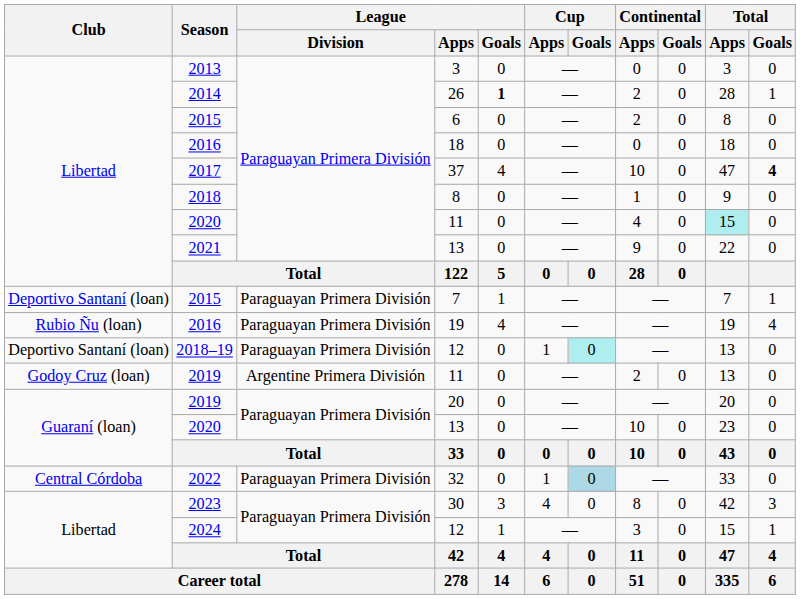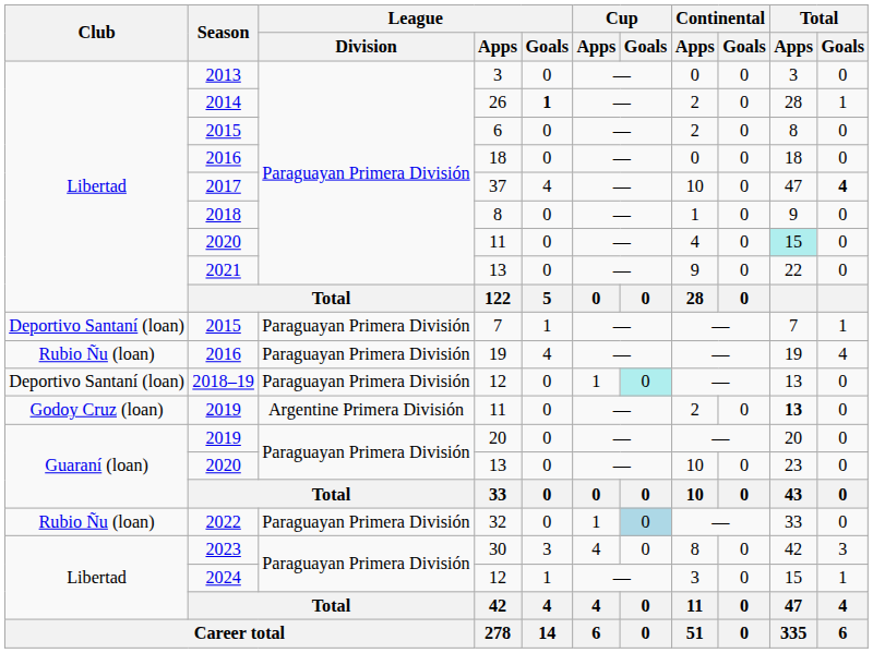 <table class="wikitable", style="text-align:center">
 <tr>
 <th rowspan="2">Club</th>
 <th rowspan="2">Season</th>
 <th colspan="3">League</th>
 <th colspan="2">Cup</th>
 <th colspan="2">Continental</th>
 <th colspan="2">Total</th>
 </tr>
 <tr>
 <th>Division</th>
 <th>Apps</th>
 <th>Goals</th>
 <th>Apps</th>
 <th>Goals</th>
 <th>Apps</th>
 <th>Goals</th>
 <th>Apps</th>
 <th>Goals</th>
 </tr>
 <tr>
 <td rowspan="9"><a href='#'>Libertad</a></td>
 <td><a href='#'>2013</a></td>
 <td rowspan="8"><a href='#'>Paraguayan Primera División</a></td>
 <td>3</td>
 <td>0</td>
 <td colspan="2">—</td>
 <td>0</td>
 <td>0</td>
 <td>3</td>
 <td>0</td>
 </tr>
 <tr>
 <td><a href='#'>2014</a></td>
 <td>26</td>
 <td><strong>1</strong></td>
 <td colspan="2">—</td>
 <td>2</td>
 <td>0</td>
 <td>28</td>
 <td>1</td>
 </tr>
 <tr>
 <td><a href='#'>2015</a></td>
 <td>6</td>
 <td>0</td>
 <td colspan="2">—</td>
 <td>2</td>
 <td>0</td>
 <td>8</td>
 <td>0</td>
 </tr>
 <tr>
 <td><a href='#'>2016</a></td>
 <td>18</td>
 <td>0</td>
 <td colspan="2">—</td>
 <td>0</td>
 <td>0</td>
 <td>18</td>
 <td>0</td>
 </tr>
 <tr>
 <td><a href='#'>2017</a></td>
 <td>37</td>
 <td>4</td>
 <td colspan="2">—</td>
 <td>10</td>
 <td>0</td>
 <td>47</td>
 <td><strong>4</strong></td>
 </tr>
 <tr>
 <td><a href='#'>2018</a></td>
 <td>8</td>
 <td>0</td>
 <td colspan="2">—</td>
 <td>1</td>
 <td>0</td>
 <td>9</td>
 <td>0</td>
 </tr>
 <tr>
 <td><a href='#'>2020</a></td>
 <td>11</td>
 <td>0</td>
 <td colspan="2">—</td>
 <td>4</td>
 <td>0</td>
 <td style="background: paleturquoise;">15</td>
 <td>0</td>
 </tr>
 <tr>
 <td><a href='#'>2021</a></td>
 <td>13</td>
 <td>0</td>
 <td colspan="2">—</td>
 <td>9</td>
 <td>0</td>
 <td>22</td>
 <td>0</td>
 </tr>
 <tr>
 <th colspan="2">Total</th>
 <th>122</th>
 <th>5</th>
 <th>0</th>
 <th>0</th>
 <th>28</th>
 <th>0</th>
 <th></th>
 <th></th>
 </tr>
 <tr>
 <td><a href='#'>Deportivo Santaní</a> (loan)</td>
 <td><a href='#'>2015</a></td>
 <td>Paraguayan Primera División</td>
 <td>7</td>
 <td>1</td>
 <td colspan="2">—</td>
 <td colspan="2">—</td>
 <td>7</td>
 <td>1</td>
 </tr>
 <tr>
 <td><a href='#'>Rubio Ñu</a> (loan)</td>
 <td><a href='#'>2016</a></td>
 <td>Paraguayan Primera División</td>
 <td>19</td>
 <td>4</td>
 <td colspan="2">—</td>
 <td colspan="2">—</td>
 <td>19</td>
 <td>4</td>
 </tr>
 <tr>
 <td>Deportivo Santaní (loan)</td>
 <td><a href='#'>2018–19</a></td>
 <td>Paraguayan Primera División</td>
 <td>12</td>
 <td>0</td>
 <td>1</td>
 <td style="background: paleturquoise;">0</td>
 <td colspan="2">—</td>
 <td>13</td>
 <td>0</td>
 </tr>
 <tr>
 <td><a href='#'>Godoy Cruz</a> (loan)</td>
 <td><a href='#'>2019</a></td>
 <td>Argentine Primera División</td>
 <td>11</td>
 <td>0</td>
 <td colspan="2">—</td>
 <td>2</td>
 <td>0</td>
-<td>13</td>
+<td><strong>13</strong></td>
 <td>0</td>
 </tr>
 <tr>
 <td rowspan="3"><a href='#'>Guaraní</a> (loan)</td>
 <td><a href='#'>2019</a></td>
 <td rowspan="2">Paraguayan Primera División</td>
 <td>20</td>
 <td>0</td>
 <td colspan="2">—</td>
 <td colspan="2">—</td>
 <td>20</td>
 <td>0</td>
 </tr>
 <tr>
 <td><a href='#'>2020</a></td>
 <td>13</td>
 <td>0</td>
 <td colspan="2">—</td>
 <td>10</td>
 <td>0</td>
 <td>23</td>
 <td>0</td>
 </tr>
 <tr>
 <th colspan="2">Total</th>
 <th>33</th>
 <th>0</th>
 <th>0</th>
 <th>0</th>
 <th>10</th>
 <th>0</th>
 <th>43</th>
 <th>0</th>
 </tr>
 <tr>
-<td><a href='#'>Central Córdoba</a></td>
+<td><a href='#'>Rubio Ñu</a> (loan)</td>
 <td><a href='#'>2022</a></td>
 <td>Paraguayan Primera División</td>
 <td>32</td>
 <td>0</td>
 <td>1</td>
 <td style="background: lightblue;">0</td>
 <td colspan="2">—</td>
 <td>33</td>
 <td>0</td>
 </tr>
 <tr>
 <td rowspan="3">Libertad</td>
 <td><a href='#'>2023</a></td>
 <td rowspan="2">Paraguayan Primera División</td>
 <td>30</td>
 <td>3</td>
 <td>4</td>
 <td>0</td>
 <td>8</td>
 <td>0</td>
 <td>42</td>
 <td>3</td>
 </tr>
 <tr>
 <td><a href='#'>2024</a></td>
 <td>12</td>
 <td>1</td>
 <td colspan="2">—</td>
 <td>3</td>
 <td>0</td>
 <td>15</td>
 <td>1</td>
 </tr>
 <tr>
 <th colspan="2">Total</th>
 <th>42</th>
 <th>4</th>
 <th>4</th>
 <th>0</th>
 <th>11</th>
 <th>0</th>
 <th>47</th>
 <th>4</th>
 </tr>
 <tr>
 <th colspan="3">Career total</th>
 <th>278</th>
 <th>14</th>
 <th>6</th>
 <th>0</th>
 <th>51</th>
 <th>0</th>
 <th>335</th>
 <th>6</th>
 </tr>
 </table>
